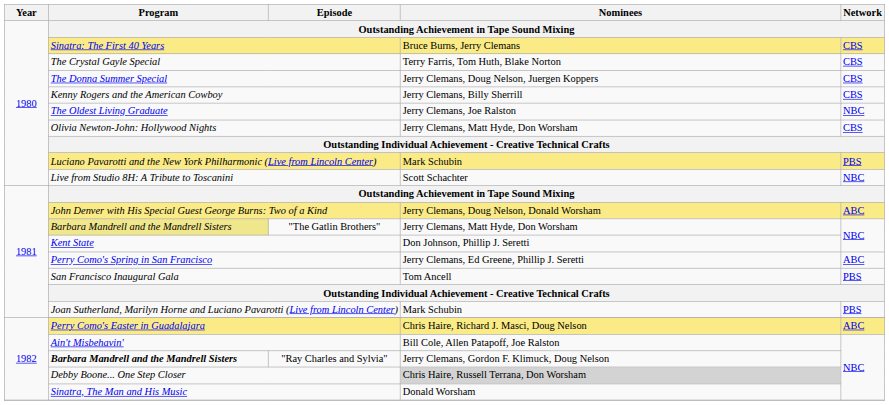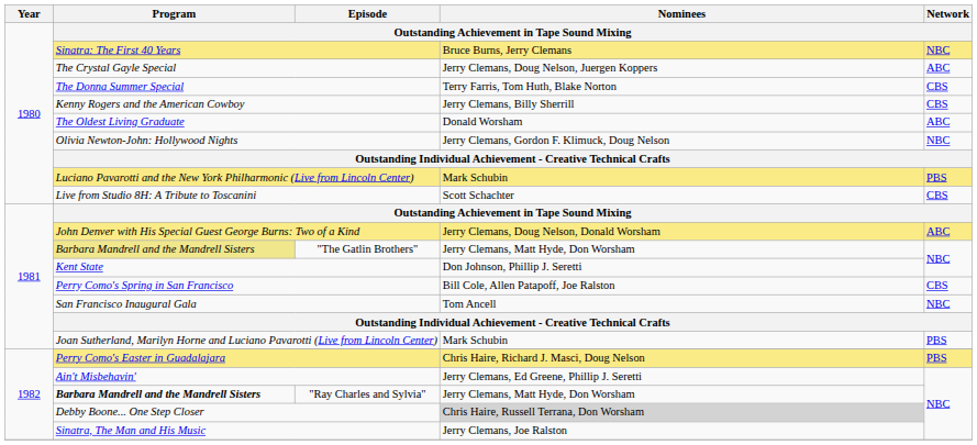 <table class="wikitable">
 <tr>
 <th width="5%">Year</th>
 <th width="25%">Program</th>
 <th width="15%">Episode</th>
 <th width="50%">Nominees</th>
 <th width="5%">Network</th>
 </tr>
 <tr>
 <td rowspan="10" style="text-align:center"><a href='#'>1980</a></td>
 <th colspan="4">Outstanding Achievement in Tape Sound Mixing</th>
 </tr>
 <tr style="background:#FAEB86;">
 <td colspan=2><em><a href='#'>Sinatra: The First 40 Years</a></em></td>
 <td>Bruce Burns, Jerry Clemans</td>
-<td><a href='#'>CBS</a></td>
+<td><a href='#'>NBC</a></td>
 </tr>
 <tr>
 <td colspan=2><em>The Crystal Gayle Special</em></td>
-<td>Terry Farris, Tom Huth, Blake Norton</td>
-<td><a href='#'>CBS</a></td>
+<td>Jerry Clemans, Doug Nelson, Juergen Koppers</td>
+<td><a href='#'>ABC</a></td>
 </tr>
 <tr>
 <td colspan=2><em><a href='#'>The Donna Summer Special</a></em></td>
-<td>Jerry Clemans, Doug Nelson, Juergen Koppers</td>
+<td>Terry Farris, Tom Huth, Blake Norton</td>
 <td><a href='#'>CBS</a></td>
 </tr>
 <tr>
 <td colspan=2><em>Kenny Rogers and the American Cowboy</em></td>
 <td>Jerry Clemans, Billy Sherrill</td>
 <td><a href='#'>CBS</a></td>
 </tr>
 <tr>
 <td colspan=2><em><a href='#'>The Oldest Living Graduate</a></em></td>
-<td>Jerry Clemans, Joe Ralston</td>
-<td><a href='#'>NBC</a></td>
+<td>Donald Worsham</td>
+<td><a href='#'>ABC</a></td>
 </tr>
 <tr>
 <td colspan=2><em>Olivia Newton-John: Hollywood Nights</em></td>
-<td>Jerry Clemans, Matt Hyde, Don Worsham</td>
-<td><a href='#'>CBS</a></td>
+<td>Jerry Clemans, Gordon F. Klimuck, Doug Nelson</td>
+<td><a href='#'>NBC</a></td>
 </tr>
 <tr>
 <th colspan="4">Outstanding Individual Achievement - Creative Technical Crafts</th>
 </tr>
 <tr style="background:#FAEB86;">
 <td colspan=2><em>Luciano Pavarotti and the New York Philharmonic (<a href='#'>Live from Lincoln Center</a>)</em></td>
 <td>Mark Schubin</td>
 <td><a href='#'>PBS</a></td>
 </tr>
 <tr>
 <td colspan=2><em>Live from Studio 8H: A Tribute to Toscanini</em></td>
 <td>Scott Schachter</td>
-<td><a href='#'>NBC</a></td>
+<td><a href='#'>CBS</a></td>
 </tr>
 <tr>
 <td rowspan="8" style="text-align:center"><a href='#'>1981</a></td>
 <th colspan="4">Outstanding Achievement in Tape Sound Mixing</th>
 </tr>
 <tr style="background:#FAEB86;">
 <td colspan=2><em>John Denver with His Special Guest George Burns: Two of a Kind</em></td>
 <td>Jerry Clemans, Doug Nelson, Donald Worsham</td>
 <td><a href='#'>ABC</a></td>
 </tr>
 <tr>
 <td style="background: khaki;"><em>Barbara Mandrell and the Mandrell Sisters</em></td>
 <td align="center">"The Gatlin Brothers"</td>
 <td>Jerry Clemans, Matt Hyde, Don Worsham</td>
 <td rowspan=2><a href='#'>NBC</a></td>
 </tr>
 <tr>
 <td colspan=2><em><a href='#'>Kent State</a></em></td>
 <td>Don Johnson, Phillip J. Seretti</td>
 </tr>
 <tr>
 <td colspan=2><em><a href='#'>Perry Como's Spring in San Francisco</a></em></td>
-<td>Jerry Clemans, Ed Greene, Phillip J. Seretti</td>
-<td><a href='#'>ABC</a></td>
+<td>Bill Cole, Allen Patapoff, Joe Ralston</td>
+<td><a href='#'>CBS</a></td>
 </tr>
 <tr>
 <td colspan=2><em>San Francisco Inaugural Gala</em></td>
 <td>Tom Ancell</td>
-<td><a href='#'>PBS</a></td>
+<td><a href='#'>NBC</a></td>
 </tr>
 <tr>
 <th colspan="4">Outstanding Individual Achievement - Creative Technical Crafts</th>
 </tr>
 <tr>
 <td colspan=2><em>Joan Sutherland, Marilyn Horne and Luciano Pavarotti (<a href='#'>Live from Lincoln Center</a>)</em></td>
 <td>Mark Schubin</td>
 <td><a href='#'>PBS</a></td>
 </tr>
 <tr>
 <td rowspan="6" style="text-align:center;"><a href='#'>1982</a><br></td>
 </tr>
 <tr style="background:#FAEB86;">
 <td colspan=2><em><a href='#'>Perry Como's Easter in Guadalajara</a></em></td>
 <td>Chris Haire, Richard J. Masci, Doug Nelson</td>
-<td><a href='#'>ABC</a></td>
+<td><a href='#'>PBS</a></td>
 </tr>
 <tr>
 <td colspan=2><em><a href='#'>Ain't Misbehavin'</a></em></td>
-<td>Bill Cole, Allen Patapoff, Joe Ralston</td>
+<td>Jerry Clemans, Ed Greene, Phillip J. Seretti</td>
 <td rowspan=4><a href='#'>NBC</a></td>
 </tr>
 <tr>
 <td><strong><em>Barbara Mandrell and the Mandrell Sisters</em></strong></td>
 <td align="center">"Ray Charles and Sylvia"</td>
-<td>Jerry Clemans, Gordon F. Klimuck, Doug Nelson</td>
+<td>Jerry Clemans, Matt Hyde, Don Worsham</td>
 </tr>
 <tr>
 <td colspan=2><em>Debby Boone... One Step Closer</em></td>
 <td style="background: lightgrey;">Chris Haire, Russell Terrana, Don Worsham</td>
 </tr>
 <tr>
 <td colspan=2><em><a href='#'>Sinatra, The Man and His Music</a></em></td>
-<td>Donald Worsham</td>
+<td>Jerry Clemans, Joe Ralston</td>
 </tr>
 <tr>
 </tr>
 </table>
